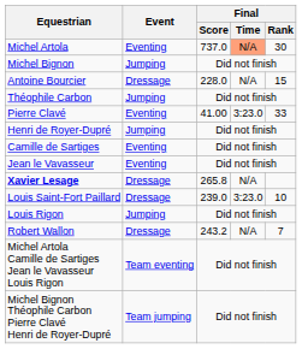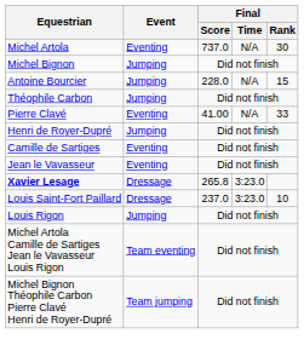 <table class=wikitable style="font-size:90%">
 <tr>
 <th rowspan=2>Equestrian</th>
 <th rowspan=2>Event</th>
 <th colspan=3>Final</th>
 </tr>
 <tr>
 <th>Score</th>
 <th>Time</th>
 <th>Rank</th>
 </tr>
 <tr>
 <td><a href='#'>Michel Artola</a></td>
 <td><a href='#'>Eventing</a></td>
 <td align=center>737.0</td>
-<td align=center style="background: lightsalmon;">N/A</td>
+<td align=center>N/A</td>
 <td align=center>30</td>
 </tr>
 <tr>
 <td><a href='#'>Michel Bignon</a></td>
 <td><a href='#'>Jumping</a></td>
 <td align=center colspan=3>Did not finish</td>
 </tr>
 <tr>
 <td><a href='#'>Antoine Bourcier</a></td>
-<td><a href='#'>Dressage</a></td>
+<td><a href='#'>Jumping</a></td>
 <td align=center>228.0</td>
 <td align=center>N/A</td>
 <td align=center>15</td>
 </tr>
 <tr>
 <td><a href='#'>Théophile Carbon</a></td>
 <td><a href='#'>Jumping</a></td>
 <td align=center colspan=3>Did not finish</td>
 </tr>
 <tr>
 <td><a href='#'>Pierre Clavé</a></td>
 <td><a href='#'>Eventing</a></td>
 <td align=center>41.00</td>
-<td align=center>3:23.0</td>
+<td align=center>N/A</td>
 <td align=center>33</td>
 </tr>
 <tr>
 <td><a href='#'>Henri de Royer-Dupré</a></td>
 <td><a href='#'>Jumping</a></td>
 <td align=center colspan=3>Did not finish</td>
 </tr>
 <tr>
 <td><a href='#'>Camille de Sartiges</a></td>
 <td><a href='#'>Eventing</a></td>
 <td align=center colspan=3>Did not finish</td>
 </tr>
 <tr>
 <td><a href='#'>Jean le Vavasseur</a></td>
 <td><a href='#'>Eventing</a></td>
 <td align=center colspan=3>Did not finish</td>
 </tr>
 <tr>
 <td><strong><a href='#'>Xavier Lesage</a></strong></td>
 <td><a href='#'>Dressage</a></td>
 <td align=center>265.8</td>
-<td align=center>N/A</td>
+<td align=center>3:23.0</td>
 <td align=center></td>
 </tr>
 <tr>
 <td><a href='#'>Louis Saint-Fort Paillard</a></td>
 <td><a href='#'>Dressage</a></td>
-<td align=center>239.0</td>
+<td align=center>237.0</td>
 <td align=center>3:23.0</td>
 <td align=center>10</td>
 </tr>
 <tr>
 <td><a href='#'>Louis Rigon</a></td>
 <td><a href='#'>Jumping</a></td>
 <td align=center colspan=3>Did not finish</td>
-</tr>
-<tr>
-<td><a href='#'>Robert Wallon</a></td>
-<td><a href='#'>Dressage</a></td>
-<td align=center>243.2</td>
-<td align=center>N/A</td>
-<td align=center>7</td>
 </tr>
 <tr>
 <td>Michel Artola <br> Camille de Sartiges <br> Jean le Vavasseur <br> Louis Rigon</td>
 <td><a href='#'>Team eventing</a></td>
 <td align=center colspan=3>Did not finish</td>
 </tr>
 <tr>
 <td>Michel Bignon <br> Théophile Carbon <br> Pierre Clavé <br> Henri de Royer-Dupré</td>
 <td><a href='#'>Team jumping</a></td>
 <td align=center colspan=3>Did not finish</td>
 </tr>
 </table>
